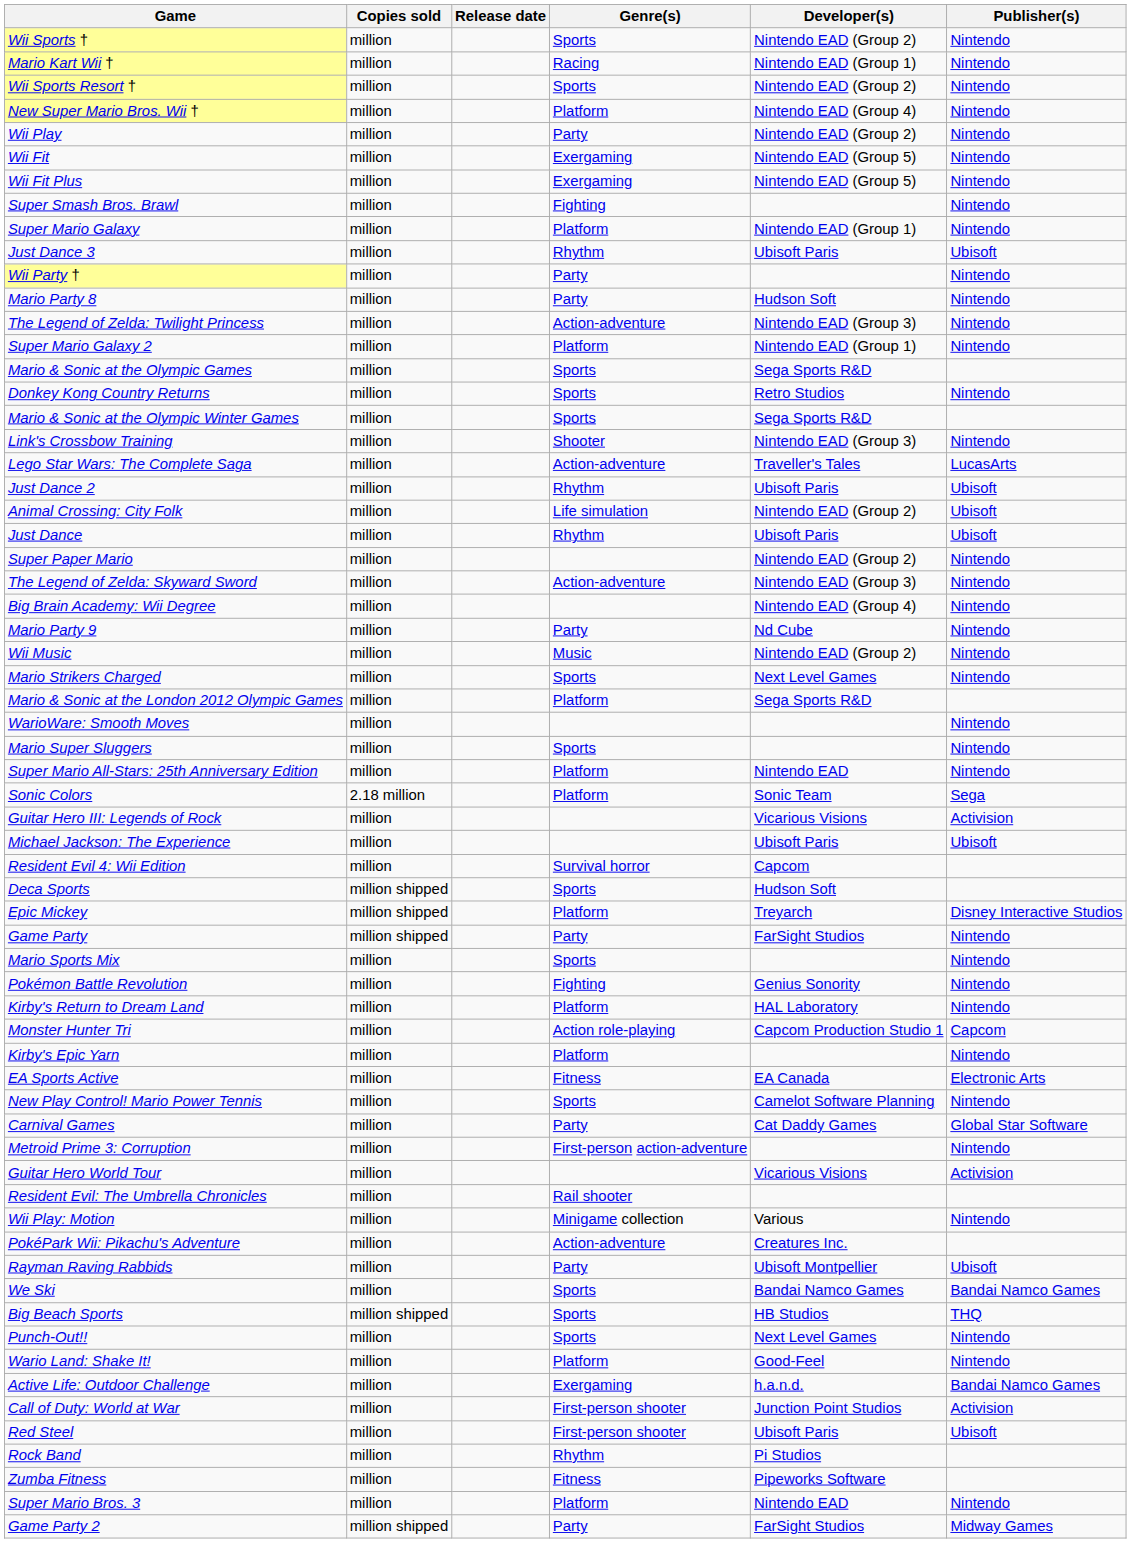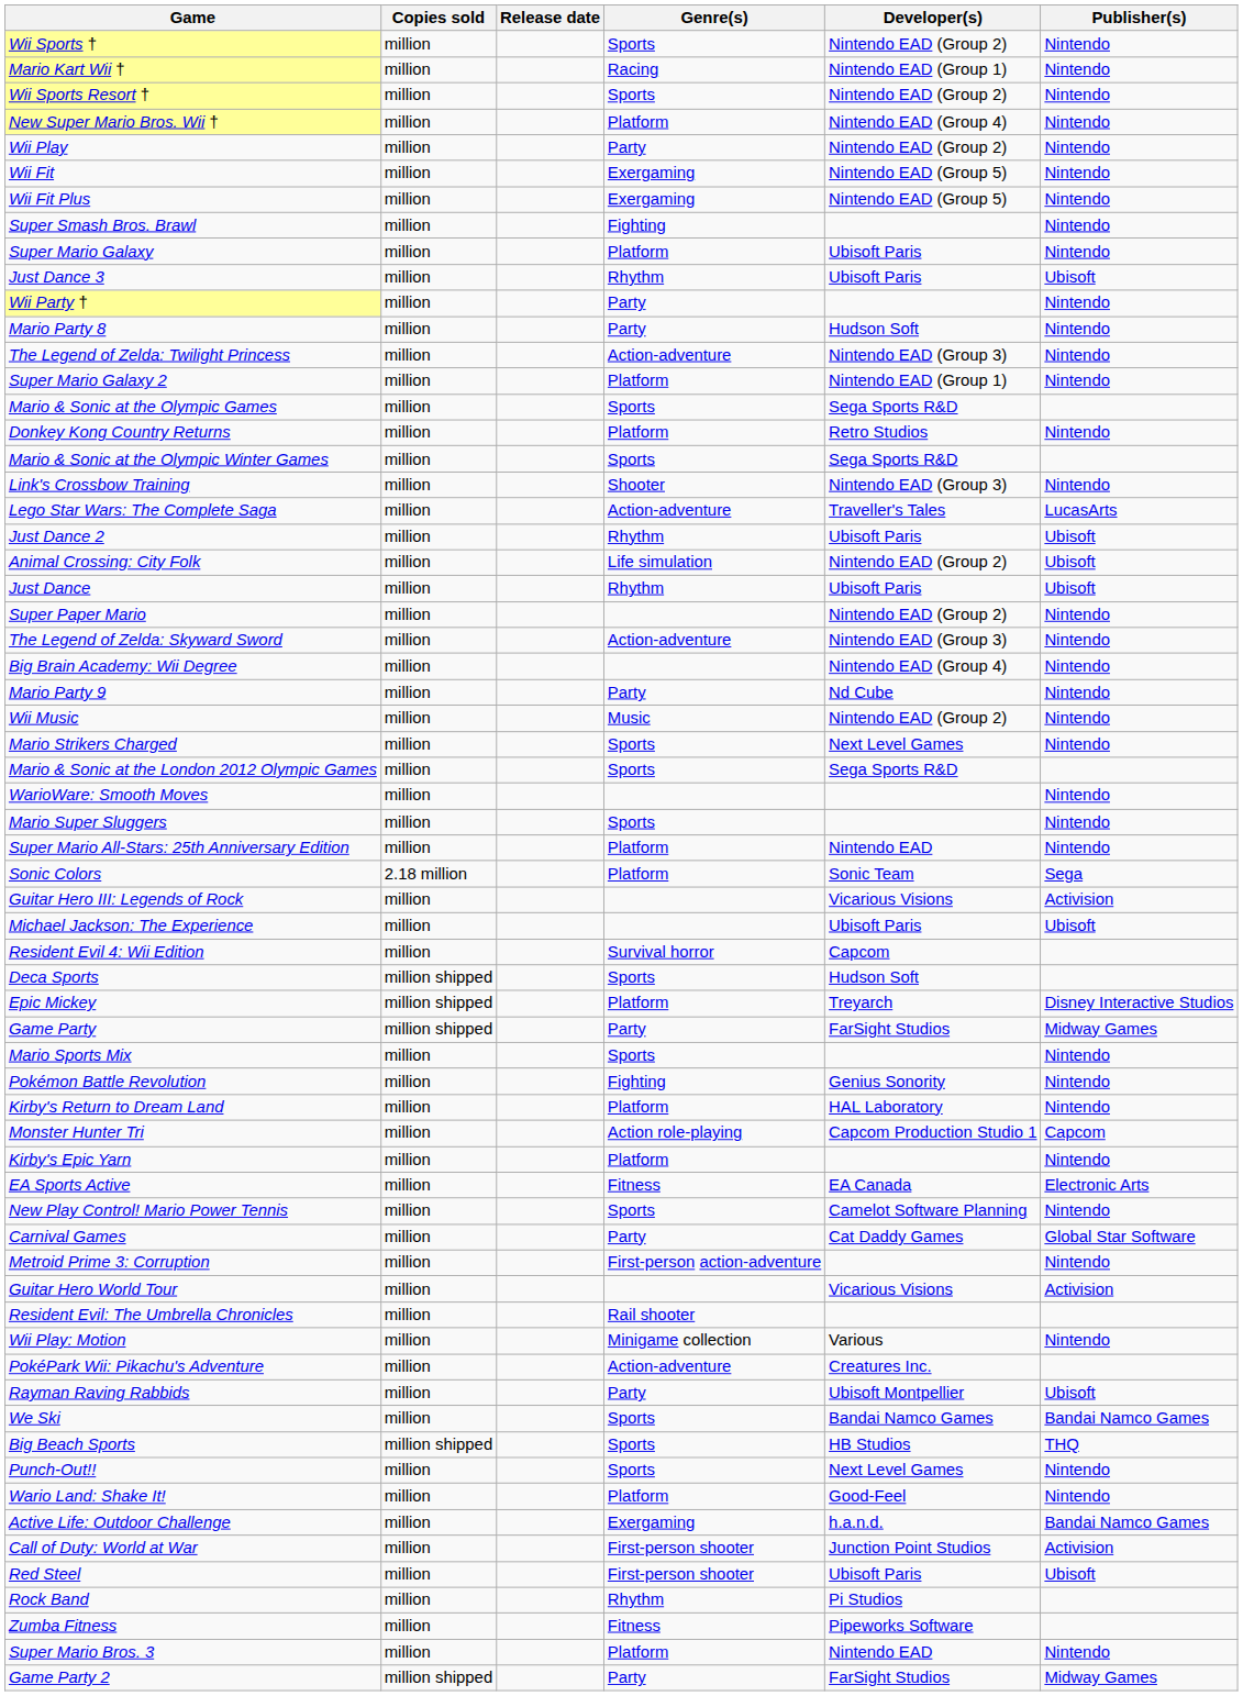 <table class="wikitable plainrowheaders sticky-header sortable static-row-numbers">
 <tr>
 <th scope="col">Game</th>
 <th scope="col">Copies sold</th>
 <th scope="col">Release date</th>
 <th scope="col">Genre(s)</th>
 <th scope="col">Developer(s)</th>
 <th scope="col">Publisher(s)</th>
 </tr>
 <tr>
 <td bgcolor="#FFFF99"><em><a href='#'>Wii Sports</a></em> †</td>
 <td>million</td>
 <td></td>
 <td><a href='#'>Sports</a></td>
 <td><a href='#'>Nintendo EAD</a> (Group 2)</td>
 <td><a href='#'>Nintendo</a></td>
 </tr>
 <tr>
 <td bgcolor="#FFFF99"><em><a href='#'>Mario Kart Wii</a></em> †</td>
 <td>million</td>
 <td></td>
 <td><a href='#'>Racing</a></td>
 <td><a href='#'>Nintendo EAD</a> (Group 1)</td>
 <td><a href='#'>Nintendo</a></td>
 </tr>
 <tr>
 <td bgcolor="#FFFF99"><em><a href='#'>Wii Sports Resort</a></em> †</td>
 <td>million</td>
 <td></td>
 <td><a href='#'>Sports</a></td>
 <td><a href='#'>Nintendo EAD</a> (Group 2)</td>
 <td><a href='#'>Nintendo</a></td>
 </tr>
 <tr>
 <td bgcolor="#FFFF99"><em><a href='#'>New Super Mario Bros. Wii</a></em> †</td>
 <td>million</td>
 <td></td>
 <td><a href='#'>Platform</a></td>
 <td><a href='#'>Nintendo EAD</a> (Group 4)</td>
 <td><a href='#'>Nintendo</a></td>
 </tr>
 <tr>
 <td><em><a href='#'>Wii Play</a></em></td>
 <td>million</td>
 <td></td>
 <td><a href='#'>Party</a></td>
 <td><a href='#'>Nintendo EAD</a> (Group 2)</td>
 <td><a href='#'>Nintendo</a></td>
 </tr>
 <tr>
 <td><em><a href='#'>Wii Fit</a></em></td>
 <td>million</td>
 <td></td>
 <td><a href='#'>Exergaming</a></td>
 <td><a href='#'>Nintendo EAD</a> (Group 5)</td>
 <td><a href='#'>Nintendo</a></td>
 </tr>
 <tr>
 <td><em><a href='#'>Wii Fit Plus</a></em></td>
 <td>million</td>
 <td></td>
 <td><a href='#'>Exergaming</a></td>
 <td><a href='#'>Nintendo EAD</a> (Group 5)</td>
 <td><a href='#'>Nintendo</a></td>
 </tr>
 <tr>
 <td><em><a href='#'>Super Smash Bros. Brawl</a></em></td>
 <td>million</td>
 <td></td>
 <td><a href='#'>Fighting</a></td>
 <td></td>
 <td><a href='#'>Nintendo</a></td>
 </tr>
 <tr>
 <td><em><a href='#'>Super Mario Galaxy</a></em></td>
 <td>million</td>
 <td></td>
 <td><a href='#'>Platform</a></td>
-<td><a href='#'>Nintendo EAD</a> (Group 1)</td>
+<td><a href='#'>Ubisoft Paris</a></td>
 <td><a href='#'>Nintendo</a></td>
 </tr>
 <tr>
 <td><em><a href='#'>Just Dance 3</a></em></td>
 <td>million</td>
 <td></td>
 <td><a href='#'>Rhythm</a></td>
 <td><a href='#'>Ubisoft Paris</a></td>
 <td><a href='#'>Ubisoft</a></td>
 </tr>
 <tr>
 <td bgcolor="#FFFF99"><em><a href='#'>Wii Party</a></em> †</td>
 <td>million</td>
 <td></td>
 <td><a href='#'>Party</a></td>
 <td></td>
 <td><a href='#'>Nintendo</a></td>
 </tr>
 <tr>
 <td><em><a href='#'>Mario Party 8</a></em></td>
 <td>million</td>
 <td></td>
 <td><a href='#'>Party</a></td>
 <td><a href='#'>Hudson Soft</a></td>
 <td><a href='#'>Nintendo</a></td>
 </tr>
 <tr>
 <td><em><a href='#'>The Legend of Zelda: Twilight Princess</a></em></td>
 <td>million</td>
 <td></td>
 <td><a href='#'>Action-adventure</a></td>
 <td><a href='#'>Nintendo EAD</a> (Group 3)</td>
 <td><a href='#'>Nintendo</a></td>
 </tr>
 <tr>
 <td><em><a href='#'>Super Mario Galaxy 2</a></em></td>
 <td>million</td>
 <td></td>
 <td><a href='#'>Platform</a></td>
 <td><a href='#'>Nintendo EAD</a> (Group 1)</td>
 <td><a href='#'>Nintendo</a></td>
 </tr>
 <tr>
 <td><em><a href='#'>Mario & Sonic at the Olympic Games</a></em></td>
 <td>million</td>
 <td></td>
 <td><a href='#'>Sports</a></td>
 <td><a href='#'>Sega Sports R&D</a></td>
 <td></td>
 </tr>
 <tr>
 <td><em><a href='#'>Donkey Kong Country Returns</a></em></td>
 <td>million</td>
 <td></td>
-<td><a href='#'>Sports</a></td>
+<td><a href='#'>Platform</a></td>
 <td><a href='#'>Retro Studios</a></td>
 <td><a href='#'>Nintendo</a></td>
 </tr>
 <tr>
 <td><em><a href='#'>Mario & Sonic at the Olympic Winter Games</a></em></td>
 <td>million</td>
 <td></td>
 <td><a href='#'>Sports</a></td>
 <td><a href='#'>Sega Sports R&D</a></td>
 <td></td>
 </tr>
 <tr>
 <td><em><a href='#'>Link's Crossbow Training</a></em></td>
 <td>million</td>
 <td></td>
 <td><a href='#'>Shooter</a></td>
 <td><a href='#'>Nintendo EAD</a> (Group 3)</td>
 <td><a href='#'>Nintendo</a></td>
 </tr>
 <tr>
 <td><em><a href='#'>Lego Star Wars: The Complete Saga</a></em></td>
 <td>million</td>
 <td></td>
 <td><a href='#'>Action-adventure</a></td>
 <td><a href='#'>Traveller's Tales</a></td>
 <td><a href='#'>LucasArts</a></td>
 </tr>
 <tr>
 <td><em><a href='#'>Just Dance 2</a></em></td>
 <td>million</td>
 <td></td>
 <td><a href='#'>Rhythm</a></td>
 <td><a href='#'>Ubisoft Paris</a></td>
 <td><a href='#'>Ubisoft</a></td>
 </tr>
 <tr>
 <td><em><a href='#'>Animal Crossing: City Folk</a></em></td>
 <td>million</td>
 <td></td>
 <td><a href='#'>Life simulation</a></td>
 <td><a href='#'>Nintendo EAD</a> (Group 2)</td>
 <td><a href='#'>Ubisoft</a></td>
 </tr>
 <tr>
 <td><em><a href='#'>Just Dance</a></em></td>
 <td>million</td>
 <td></td>
 <td><a href='#'>Rhythm</a></td>
 <td><a href='#'>Ubisoft Paris</a></td>
 <td><a href='#'>Ubisoft</a></td>
 </tr>
 <tr>
 <td><em><a href='#'>Super Paper Mario</a></em></td>
 <td>million</td>
 <td></td>
 <td></td>
 <td><a href='#'>Nintendo EAD</a> (Group 2)</td>
 <td><a href='#'>Nintendo</a></td>
 </tr>
 <tr>
 <td><em><a href='#'>The Legend of Zelda: Skyward Sword</a></em></td>
 <td>million</td>
 <td></td>
 <td><a href='#'>Action-adventure</a></td>
 <td><a href='#'>Nintendo EAD</a> (Group 3)</td>
 <td><a href='#'>Nintendo</a></td>
 </tr>
 <tr>
 <td><em><a href='#'>Big Brain Academy: Wii Degree</a></em></td>
 <td>million</td>
 <td></td>
 <td></td>
 <td><a href='#'>Nintendo EAD</a> (Group 4)</td>
 <td><a href='#'>Nintendo</a></td>
 </tr>
 <tr>
 <td><em><a href='#'>Mario Party 9</a></em></td>
 <td>million</td>
 <td></td>
 <td><a href='#'>Party</a></td>
 <td><a href='#'>Nd Cube</a></td>
 <td><a href='#'>Nintendo</a></td>
 </tr>
 <tr>
 <td><em><a href='#'>Wii Music</a></em></td>
 <td>million</td>
 <td></td>
 <td><a href='#'>Music</a></td>
 <td><a href='#'>Nintendo EAD</a> (Group 2)</td>
 <td><a href='#'>Nintendo</a></td>
 </tr>
 <tr>
 <td><em><a href='#'>Mario Strikers Charged</a></em></td>
 <td>million</td>
 <td></td>
 <td><a href='#'>Sports</a></td>
 <td><a href='#'>Next Level Games</a></td>
 <td><a href='#'>Nintendo</a></td>
 </tr>
 <tr>
 <td><em><a href='#'>Mario & Sonic at the London 2012 Olympic Games</a></em></td>
 <td>million</td>
 <td></td>
-<td><a href='#'>Platform</a></td>
+<td><a href='#'>Sports</a></td>
 <td><a href='#'>Sega Sports R&D</a></td>
 <td></td>
 </tr>
 <tr>
 <td><em><a href='#'>WarioWare: Smooth Moves</a></em></td>
 <td>million</td>
 <td></td>
 <td></td>
 <td></td>
 <td><a href='#'>Nintendo</a></td>
 </tr>
 <tr>
 <td><em><a href='#'>Mario Super Sluggers</a></em></td>
 <td>million</td>
 <td></td>
 <td><a href='#'>Sports</a></td>
 <td></td>
 <td><a href='#'>Nintendo</a></td>
 </tr>
 <tr>
 <td><em><a href='#'>Super Mario All-Stars: 25th Anniversary Edition</a></em></td>
 <td>million</td>
 <td></td>
 <td><a href='#'>Platform</a></td>
 <td><a href='#'>Nintendo EAD</a></td>
 <td><a href='#'>Nintendo</a></td>
 </tr>
 <tr>
 <td><em><a href='#'>Sonic Colors</a></em></td>
 <td>2.18 million</td>
 <td></td>
 <td><a href='#'>Platform</a></td>
 <td><a href='#'>Sonic Team</a></td>
 <td><a href='#'>Sega</a></td>
 </tr>
 <tr>
 <td><em><a href='#'>Guitar Hero III: Legends of Rock</a></em></td>
 <td>million</td>
 <td></td>
 <td></td>
 <td><a href='#'>Vicarious Visions</a></td>
 <td><a href='#'>Activision</a></td>
 </tr>
 <tr>
 <td><em><a href='#'>Michael Jackson: The Experience</a></em></td>
 <td>million</td>
 <td></td>
 <td></td>
 <td><a href='#'>Ubisoft Paris</a></td>
 <td><a href='#'>Ubisoft</a></td>
 </tr>
 <tr>
 <td><em><a href='#'>Resident Evil 4: Wii Edition</a></em></td>
 <td>million</td>
 <td></td>
 <td><a href='#'>Survival horror</a></td>
 <td><a href='#'>Capcom</a></td>
 <td></td>
 </tr>
 <tr>
 <td><em><a href='#'>Deca Sports</a></em></td>
 <td>million shipped</td>
 <td></td>
 <td><a href='#'>Sports</a></td>
 <td><a href='#'>Hudson Soft</a></td>
 <td></td>
 </tr>
 <tr>
 <td><em><a href='#'>Epic Mickey</a></em></td>
 <td>million shipped</td>
 <td></td>
 <td><a href='#'>Platform</a></td>
 <td><a href='#'>Treyarch</a></td>
 <td><a href='#'>Disney Interactive Studios</a></td>
 </tr>
 <tr>
 <td><em><a href='#'>Game Party</a></em></td>
 <td>million shipped</td>
 <td></td>
 <td><a href='#'>Party</a></td>
 <td><a href='#'>FarSight Studios</a></td>
-<td><a href='#'>Nintendo</a></td>
+<td><a href='#'>Midway Games</a></td>
 </tr>
 <tr>
 <td><em><a href='#'>Mario Sports Mix</a></em></td>
 <td>million</td>
 <td></td>
 <td><a href='#'>Sports</a></td>
 <td></td>
 <td><a href='#'>Nintendo</a></td>
 </tr>
 <tr>
 <td><em><a href='#'>Pokémon Battle Revolution</a></em></td>
 <td>million</td>
 <td></td>
 <td><a href='#'>Fighting</a></td>
 <td><a href='#'>Genius Sonority</a></td>
 <td><a href='#'>Nintendo</a></td>
 </tr>
 <tr>
 <td><em><a href='#'>Kirby's Return to Dream Land</a></em></td>
 <td>million</td>
 <td></td>
 <td><a href='#'>Platform</a></td>
 <td><a href='#'>HAL Laboratory</a></td>
 <td><a href='#'>Nintendo</a></td>
 </tr>
 <tr>
 <td><em><a href='#'>Monster Hunter Tri</a></em></td>
 <td>million</td>
 <td></td>
 <td><a href='#'>Action role-playing</a></td>
 <td><a href='#'>Capcom Production Studio 1</a></td>
 <td><a href='#'>Capcom</a></td>
 </tr>
 <tr>
 <td><em><a href='#'>Kirby's Epic Yarn</a></em></td>
 <td>million</td>
 <td></td>
 <td><a href='#'>Platform</a></td>
 <td></td>
 <td><a href='#'>Nintendo</a></td>
 </tr>
 <tr>
 <td><em><a href='#'>EA Sports Active</a></em></td>
 <td>million</td>
 <td></td>
 <td><a href='#'>Fitness</a></td>
 <td><a href='#'>EA Canada</a></td>
 <td><a href='#'>Electronic Arts</a></td>
 </tr>
 <tr>
 <td><em><a href='#'>New Play Control! Mario Power Tennis</a></em></td>
 <td>million</td>
 <td></td>
 <td><a href='#'>Sports</a></td>
 <td><a href='#'>Camelot Software Planning</a></td>
 <td><a href='#'>Nintendo</a></td>
 </tr>
 <tr>
 <td><em><a href='#'>Carnival Games</a></em></td>
 <td>million</td>
 <td></td>
 <td><a href='#'>Party</a></td>
 <td><a href='#'>Cat Daddy Games</a></td>
 <td><a href='#'>Global Star Software</a></td>
 </tr>
 <tr>
 <td><em><a href='#'>Metroid Prime 3: Corruption</a></em></td>
 <td>million</td>
 <td></td>
 <td><a href='#'>First-person</a> <a href='#'>action-adventure</a></td>
 <td></td>
 <td><a href='#'>Nintendo</a></td>
 </tr>
 <tr>
 <td><em><a href='#'>Guitar Hero World Tour</a></em></td>
 <td>million</td>
 <td></td>
 <td></td>
 <td><a href='#'>Vicarious Visions</a></td>
 <td><a href='#'>Activision</a></td>
 </tr>
 <tr>
 <td><em><a href='#'>Resident Evil: The Umbrella Chronicles</a></em></td>
 <td>million</td>
 <td></td>
 <td><a href='#'>Rail shooter</a></td>
 <td></td>
 <td></td>
 </tr>
 <tr>
 <td><em><a href='#'>Wii Play: Motion</a></em></td>
 <td>million</td>
 <td></td>
 <td><a href='#'>Minigame</a> collection</td>
 <td>Various</td>
 <td><a href='#'>Nintendo</a></td>
 </tr>
 <tr>
 <td><em><a href='#'>PokéPark Wii: Pikachu's Adventure</a></em></td>
 <td>million</td>
 <td></td>
 <td><a href='#'>Action-adventure</a></td>
 <td><a href='#'>Creatures Inc.</a></td>
 <td></td>
 </tr>
 <tr>
 <td><em><a href='#'>Rayman Raving Rabbids</a></em></td>
 <td>million</td>
 <td></td>
 <td><a href='#'>Party</a></td>
 <td><a href='#'>Ubisoft Montpellier</a></td>
 <td><a href='#'>Ubisoft</a></td>
 </tr>
 <tr>
 <td><em><a href='#'>We Ski</a></em></td>
 <td>million</td>
 <td></td>
 <td><a href='#'>Sports</a></td>
 <td><a href='#'>Bandai Namco Games</a></td>
 <td><a href='#'>Bandai Namco Games</a></td>
 </tr>
 <tr>
 <td><em><a href='#'>Big Beach Sports</a></em></td>
 <td>million shipped</td>
 <td></td>
 <td><a href='#'>Sports</a></td>
 <td><a href='#'>HB Studios</a></td>
 <td><a href='#'>THQ</a></td>
 </tr>
 <tr>
 <td><em><a href='#'>Punch-Out!!</a></em></td>
 <td>million</td>
 <td></td>
 <td><a href='#'>Sports</a></td>
 <td><a href='#'>Next Level Games</a></td>
 <td><a href='#'>Nintendo</a></td>
 </tr>
 <tr>
 <td><em><a href='#'>Wario Land: Shake It!</a></em></td>
 <td>million</td>
 <td></td>
 <td><a href='#'>Platform</a></td>
 <td><a href='#'>Good-Feel</a></td>
 <td><a href='#'>Nintendo</a></td>
 </tr>
 <tr>
 <td><em><a href='#'>Active Life: Outdoor Challenge</a></em></td>
 <td>million</td>
 <td></td>
 <td><a href='#'>Exergaming</a></td>
 <td><a href='#'>h.a.n.d.</a></td>
 <td><a href='#'>Bandai Namco Games</a></td>
 </tr>
 <tr>
 <td><em><a href='#'>Call of Duty: World at War</a></em></td>
 <td>million</td>
 <td></td>
 <td><a href='#'>First-person shooter</a></td>
 <td><a href='#'>Junction Point Studios</a></td>
 <td><a href='#'>Activision</a></td>
 </tr>
 <tr>
 <td><em><a href='#'>Red Steel</a></em></td>
 <td>million</td>
 <td></td>
 <td><a href='#'>First-person shooter</a></td>
 <td><a href='#'>Ubisoft Paris</a></td>
 <td><a href='#'>Ubisoft</a></td>
 </tr>
 <tr>
 <td><em><a href='#'>Rock Band</a></em></td>
 <td>million</td>
 <td></td>
 <td><a href='#'>Rhythm</a></td>
 <td><a href='#'>Pi Studios</a></td>
 <td></td>
 </tr>
 <tr>
 <td><em><a href='#'>Zumba Fitness</a></em></td>
 <td>million</td>
 <td></td>
 <td><a href='#'>Fitness</a></td>
 <td><a href='#'>Pipeworks Software</a></td>
 <td></td>
 </tr>
 <tr>
 <td><em><a href='#'>Super Mario Bros. 3</a></em></td>
 <td>million</td>
 <td></td>
 <td><a href='#'>Platform</a></td>
 <td><a href='#'>Nintendo EAD</a></td>
 <td><a href='#'>Nintendo</a></td>
 </tr>
 <tr>
 <td><em><a href='#'>Game Party 2</a></em></td>
 <td>million shipped</td>
 <td></td>
 <td><a href='#'>Party</a></td>
 <td><a href='#'>FarSight Studios</a></td>
 <td><a href='#'>Midway Games</a></td>
 </tr>
 </table>
